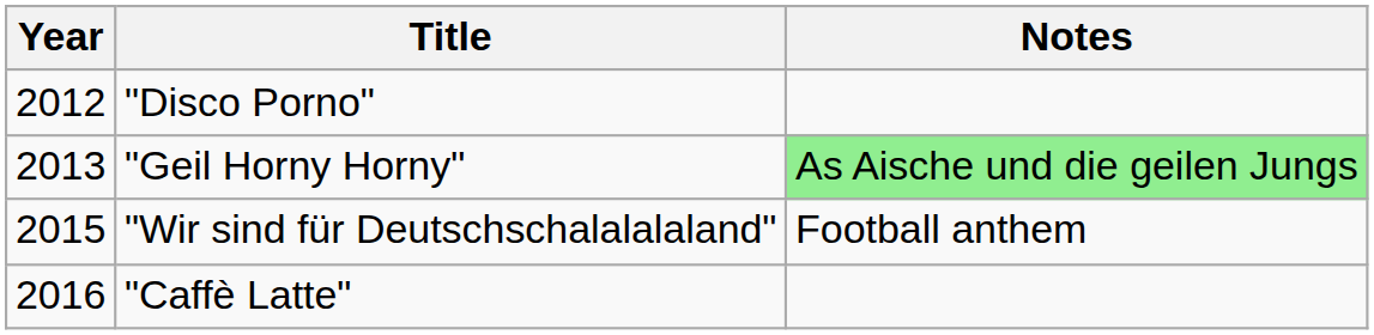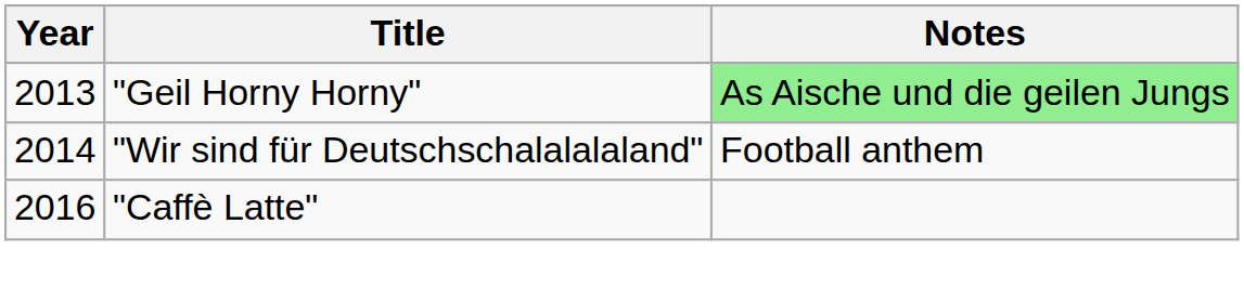 <table class="wikitable">
 <tr>
 <th>Year</th>
 <th>Title</th>
 <th>Notes</th>
 </tr>
 <tr>
-<td>2012</td>
-<td>"Disco Porno"</td>
-<td></td>
-</tr>
-<tr>
 <td>2013</td>
 <td>"Geil Horny Horny"</td>
 <td style="background: lightgreen;">As Aische und die geilen Jungs</td>
 </tr>
 <tr>
-<td>2015</td>
+<td>2014</td>
 <td>"Wir sind für Deutschschalalalaland"</td>
 <td>Football anthem</td>
 </tr>
 <tr>
 <td>2016</td>
 <td>"Caffè Latte"</td>
 <td></td>
 </tr>
 </table>
